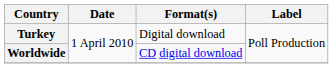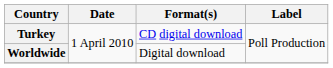 <table class="wikitable plainrowheaders">
 <tr>
 <th scope="col">Country</th>
 <th scope="col">Date</th>
 <th scope="col">Format(s)</th>
 <th scope="col">Label</th>
 </tr>
 <tr>
 <th scope="row">Turkey</th>
 <td rowspan="2">1 April 2010</td>
-<td>Digital download</td>
+<td><a href='#'>CD</a> <a href='#'>digital download</a></td>
 <td rowspan="2">Poll Production</td>
 </tr>
 <tr>
 <th scope="row">Worldwide</th>
-<td><a href='#'>CD</a> <a href='#'>digital download</a></td>
+<td>Digital download</td>
 </tr>
 <tr>
 </tr>
 </table>
